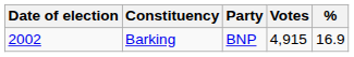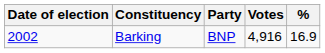 <table class="wikitable">
 <tr>
 <th>Date of election</th>
 <th>Constituency</th>
 <th>Party</th>
 <th>Votes</th>
 <th>%</th>
 </tr>
 <tr>
 <td><a href='#'>2002</a></td>
 <td><a href='#'>Barking</a></td>
 <td><a href='#'>BNP</a></td>
-<td>4,915</td>
+<td>4,916</td>
 <td>16.9</td>
 </tr>
 </table>
